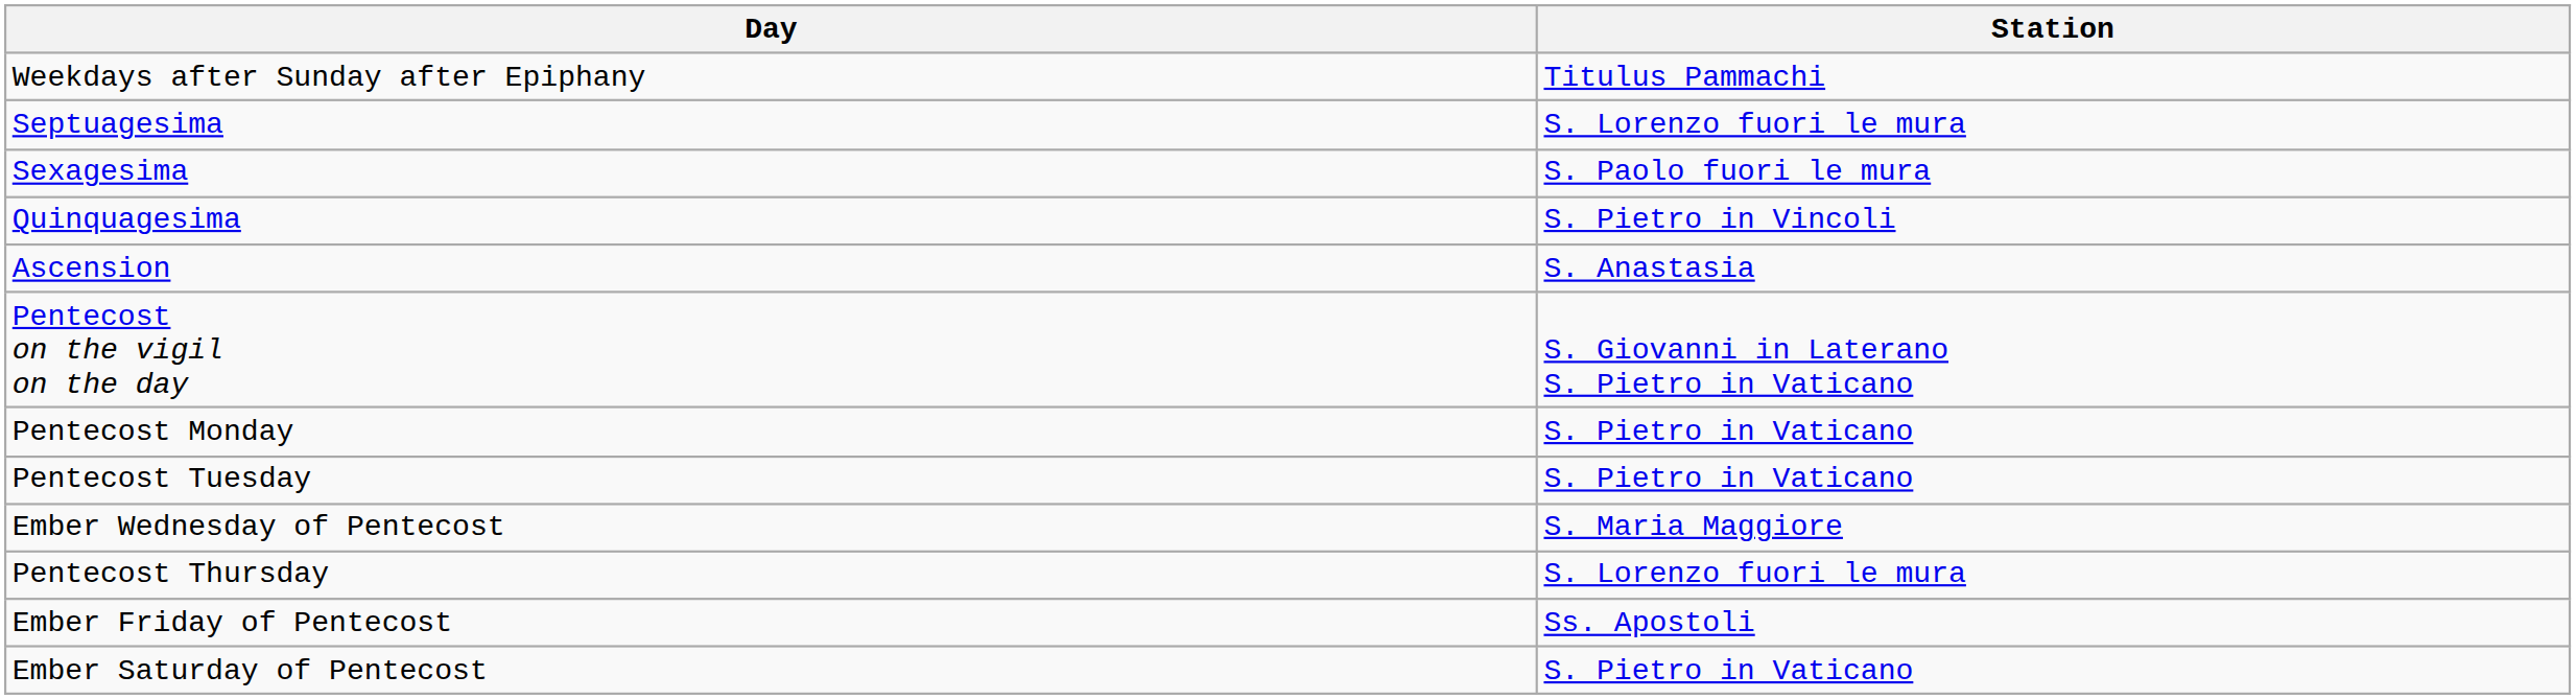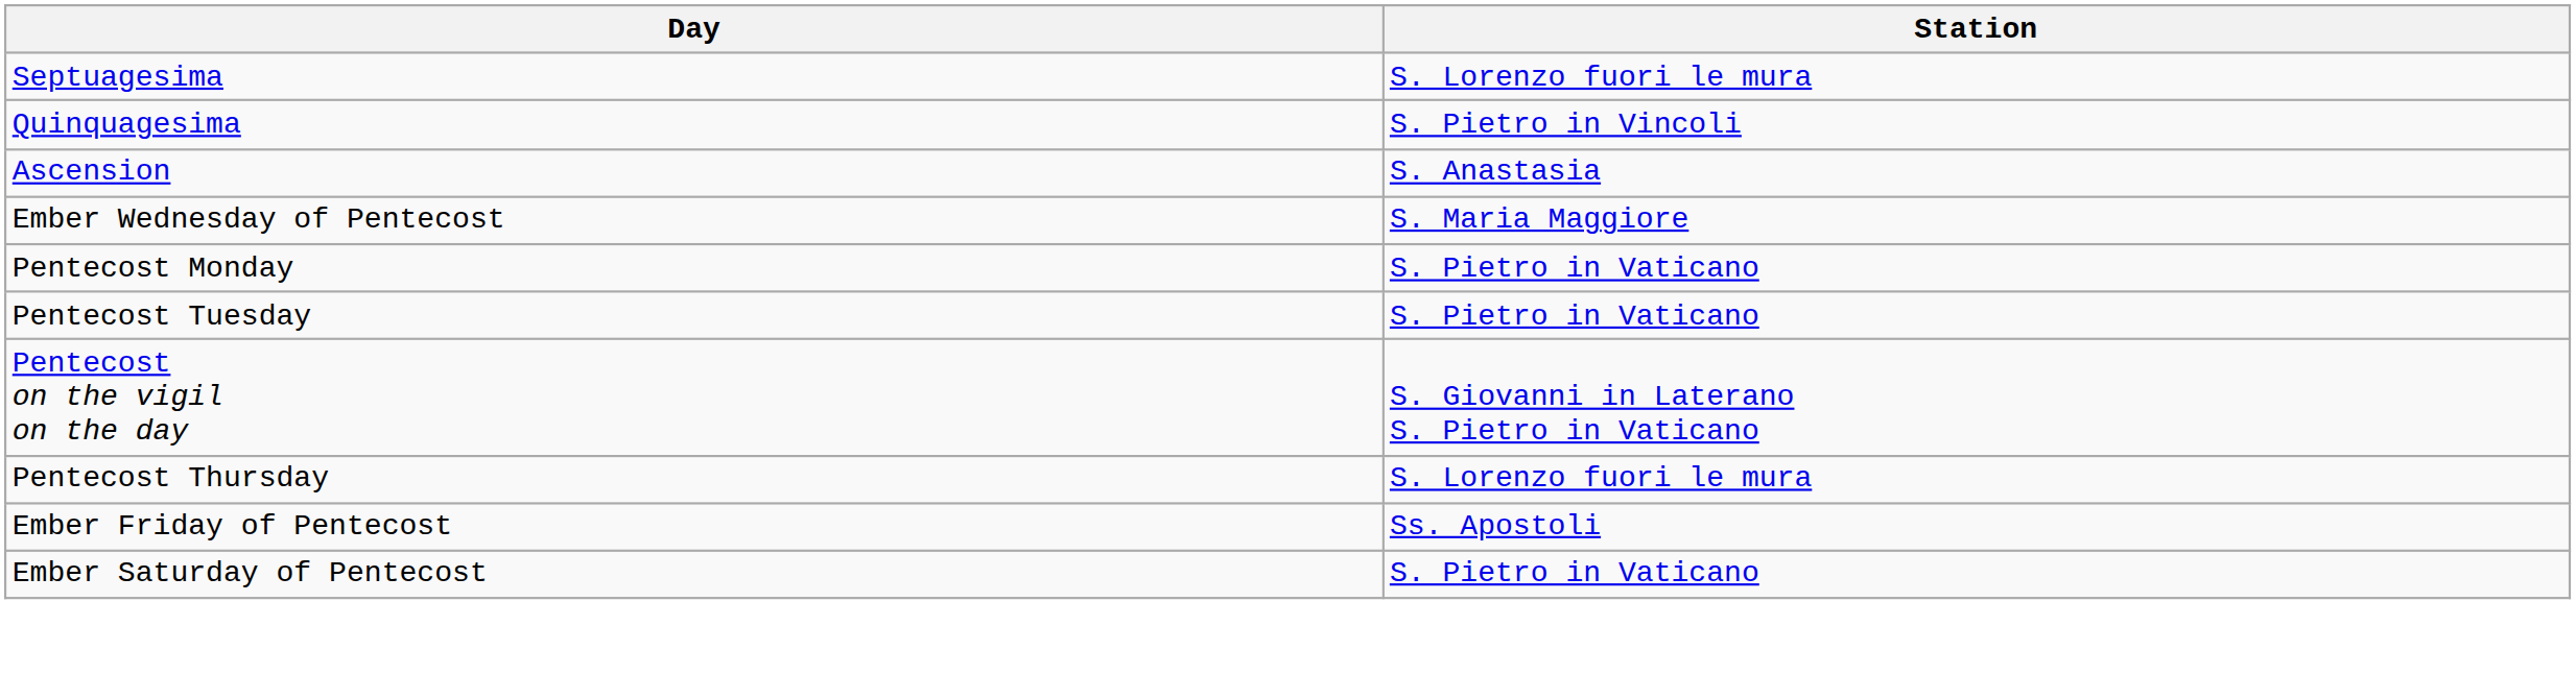 <table class="wikitable" style="width:90%;">
 <tr>
 <th>Day</th>
 <th>Station</th>
 </tr>
 <tr>
-<td>Weekdays after Sunday after Epiphany</td>
-<td><a href='#'>Titulus Pammachi</a></td>
-</tr>
-<tr>
 <td><a href='#'>Septuagesima</a></td>
 <td><a href='#'>S. Lorenzo fuori le mura</a></td>
-</tr>
-<tr>
-<td><a href='#'>Sexagesima</a></td>
-<td><a href='#'>S. Paolo fuori le mura</a></td>
 </tr>
 <tr>
 <td><a href='#'>Quinquagesima</a></td>
 <td><a href='#'>S. Pietro in Vincoli</a></td>
 </tr>
 <tr>
 <td><a href='#'>Ascension</a></td>
 <td><a href='#'>S. Anastasia</a></td>
 </tr>
 <tr>
-<td><a href='#'>Pentecost</a> <br>  <em>on the vigil</em> <br>  <em>on the day</em></td>
-<td><br> <a href='#'>S. Giovanni in Laterano</a> <br> <a href='#'>S. Pietro in Vaticano</a></td>
+<td>Ember Wednesday of Pentecost</td>
+<td><a href='#'>S. Maria Maggiore</a></td>
 </tr>
 <tr>
 <td>Pentecost Monday</td>
 <td><a href='#'>S. Pietro in Vaticano</a></td>
 </tr>
 <tr>
 <td>Pentecost Tuesday</td>
 <td><a href='#'>S. Pietro in Vaticano</a></td>
 </tr>
 <tr>
-<td>Ember Wednesday of Pentecost</td>
-<td><a href='#'>S. Maria Maggiore</a></td>
+<td><a href='#'>Pentecost</a> <br>  <em>on the vigil</em> <br>  <em>on the day</em></td>
+<td><br> <a href='#'>S. Giovanni in Laterano</a> <br> <a href='#'>S. Pietro in Vaticano</a></td>
 </tr>
 <tr>
 <td>Pentecost Thursday</td>
 <td><a href='#'>S. Lorenzo fuori le mura</a></td>
 </tr>
 <tr>
 <td>Ember Friday of Pentecost</td>
 <td><a href='#'>Ss. Apostoli</a></td>
 </tr>
 <tr>
 <td>Ember Saturday of Pentecost</td>
 <td><a href='#'>S. Pietro in Vaticano</a></td>
 </tr>
 </table>
